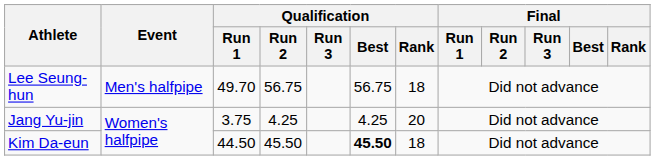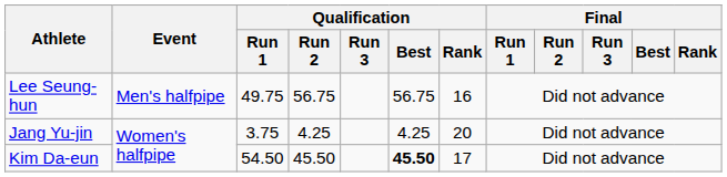 <table class=wikitable style=font-size:90%;text-align:center>
 <tr style=font-size:95%>
 <th rowspan=2>Athlete</th>
 <th rowspan=2>Event</th>
 <th colspan=5>Qualification</th>
 <th colspan=5>Final</th>
 </tr>
 <tr style=font-size:95%>
 <th>Run 1</th>
 <th>Run 2</th>
 <th>Run 3</th>
 <th>Best</th>
 <th>Rank</th>
 <th>Run 1</th>
 <th>Run 2</th>
 <th>Run 3</th>
 <th>Best</th>
 <th>Rank</th>
 </tr>
 <tr align=center>
 <td align=left><a href='#'>Lee Seung-hun</a></td>
 <td align=left><a href='#'>Men's halfpipe</a></td>
-<td>49.70</td>
+<td>49.75</td>
 <td>56.75</td>
 <td></td>
 <td>56.75</td>
-<td>18</td>
+<td>16</td>
 <td colspan=5>Did not advance</td>
 </tr>
 <tr align=center>
 <td align=left><a href='#'>Jang Yu-jin</a></td>
 <td align=left rowspan=2><a href='#'>Women's halfpipe</a></td>
 <td>3.75</td>
 <td>4.25</td>
 <td></td>
 <td>4.25</td>
 <td>20</td>
 <td colspan=5>Did not advance</td>
 </tr>
 <tr align=center>
 <td align=left><a href='#'>Kim Da-eun</a></td>
-<td>44.50</td>
+<td>54.50</td>
 <td>45.50</td>
 <td></td>
 <td><strong>45.50</strong></td>
-<td>18</td>
+<td>17</td>
 <td colspan=5>Did not advance</td>
 </tr>
 </table>
